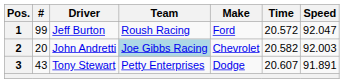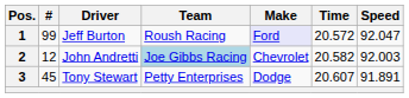 <table class="wikitable" style="font-size:95%">
 <tr>
 <th>Pos.</th>
 <th>#</th>
 <th>Driver</th>
 <th>Team</th>
 <th>Make</th>
 <th>Time</th>
 <th>Speed</th>
 </tr>
 <tr>
 <th>1</th>
 <td>99</td>
 <td><a href='#'>Jeff Burton</a></td>
 <td><a href='#'>Roush Racing</a></td>
-<td><a href='#'>Ford</a></td>
+<td style="background: lavender;"><a href='#'>Ford</a></td>
 <td>20.572</td>
 <td>92.047</td>
 </tr>
 <tr>
 <th>2</th>
-<td>20</td>
+<td>12</td>
 <td><a href='#'>John Andretti</a></td>
 <td style="background: lightblue;"><a href='#'>Joe Gibbs Racing</a></td>
 <td><a href='#'>Chevrolet</a></td>
 <td>20.582</td>
 <td>92.003</td>
 </tr>
 <tr>
 <th>3</th>
-<td>43</td>
+<td>45</td>
 <td><a href='#'>Tony Stewart</a></td>
 <td><a href='#'>Petty Enterprises</a></td>
 <td><a href='#'>Dodge</a></td>
 <td>20.607</td>
 <td>91.891</td>
 </tr>
 <tr>
 <th colspan="7"></th>
 </tr>
 </table>
